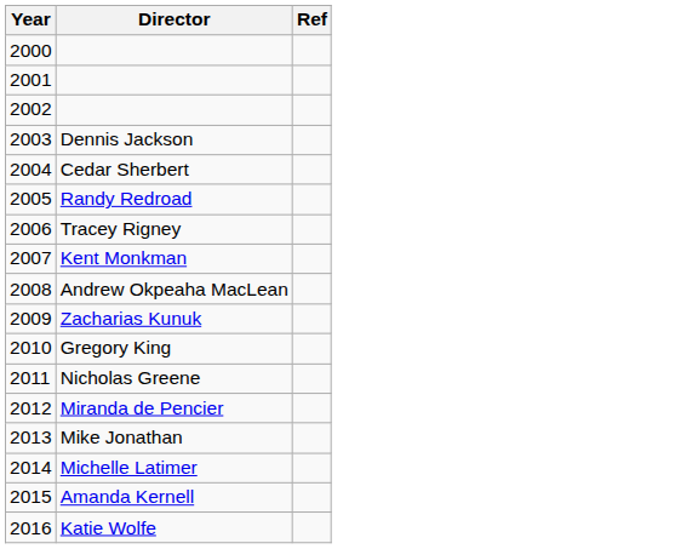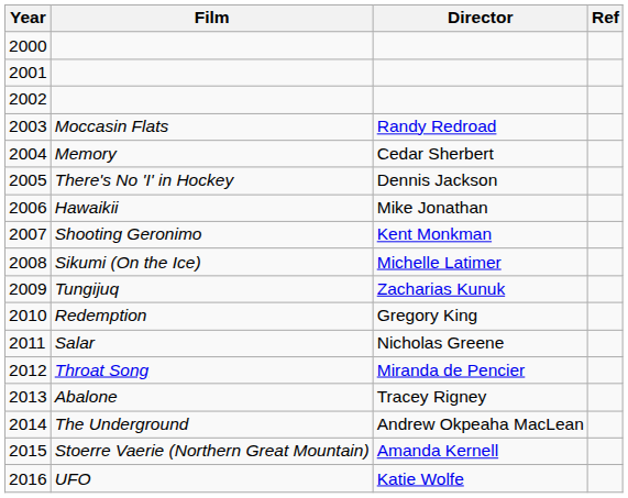 <table class="wikitable">
 <tr>
 <th>Year</th>
+<th>Film</th>
 <th>Director</th>
 <th>Ref</th>
 </tr>
 <tr>
 <td>2000</td>
 <td></td>
 <td></td>
+<td></td>
 </tr>
 <tr>
 <td>2001</td>
+<td></td>
 <td></td>
 <td></td>
 </tr>
 <tr>
 <td>2002</td>
 <td></td>
 <td></td>
+<td></td>
 </tr>
 <tr>
 <td>2003</td>
-<td>Dennis Jackson</td>
+<td><em>Moccasin Flats</em></td>
+<td><a href='#'>Randy Redroad</a></td>
 <td></td>
 </tr>
 <tr>
 <td>2004</td>
+<td><em>Memory</em></td>
 <td>Cedar Sherbert</td>
 <td></td>
 </tr>
 <tr>
 <td>2005</td>
-<td><a href='#'>Randy Redroad</a></td>
+<td><em>There's No 'I' in Hockey</em></td>
+<td>Dennis Jackson</td>
 <td></td>
 </tr>
 <tr>
 <td>2006</td>
-<td>Tracey Rigney</td>
+<td><em>Hawaikii</em></td>
+<td>Mike Jonathan</td>
 <td></td>
 </tr>
 <tr>
 <td>2007</td>
+<td><em>Shooting Geronimo</em></td>
 <td><a href='#'>Kent Monkman</a></td>
 <td></td>
 </tr>
 <tr>
 <td>2008</td>
-<td>Andrew Okpeaha MacLean</td>
+<td><em>Sikumi (On the Ice)</em></td>
+<td><a href='#'>Michelle Latimer</a></td>
 <td></td>
 </tr>
 <tr>
 <td>2009</td>
+<td><em>Tungijuq</em></td>
 <td><a href='#'>Zacharias Kunuk</a></td>
 <td></td>
 </tr>
 <tr>
 <td>2010</td>
+<td><em>Redemption</em></td>
 <td>Gregory King</td>
 <td></td>
 </tr>
 <tr>
 <td>2011</td>
+<td><em>Salar</em></td>
 <td>Nicholas Greene</td>
 <td></td>
 </tr>
 <tr>
 <td>2012</td>
+<td><em><a href='#'>Throat Song</a></em></td>
 <td><a href='#'>Miranda de Pencier</a></td>
 <td></td>
 </tr>
 <tr>
 <td>2013</td>
-<td>Mike Jonathan</td>
+<td><em>Abalone</em></td>
+<td>Tracey Rigney</td>
 <td></td>
 </tr>
 <tr>
 <td>2014</td>
-<td><a href='#'>Michelle Latimer</a></td>
+<td><em>The Underground</em></td>
+<td>Andrew Okpeaha MacLean</td>
 <td></td>
 </tr>
 <tr>
 <td>2015</td>
+<td><em>Stoerre Vaerie (Northern Great Mountain)</em></td>
 <td><a href='#'>Amanda Kernell</a></td>
 <td></td>
 </tr>
 <tr>
 <td>2016</td>
+<td><em>UFO</em></td>
 <td><a href='#'>Katie Wolfe</a></td>
 <td></td>
 </tr>
 </table>
